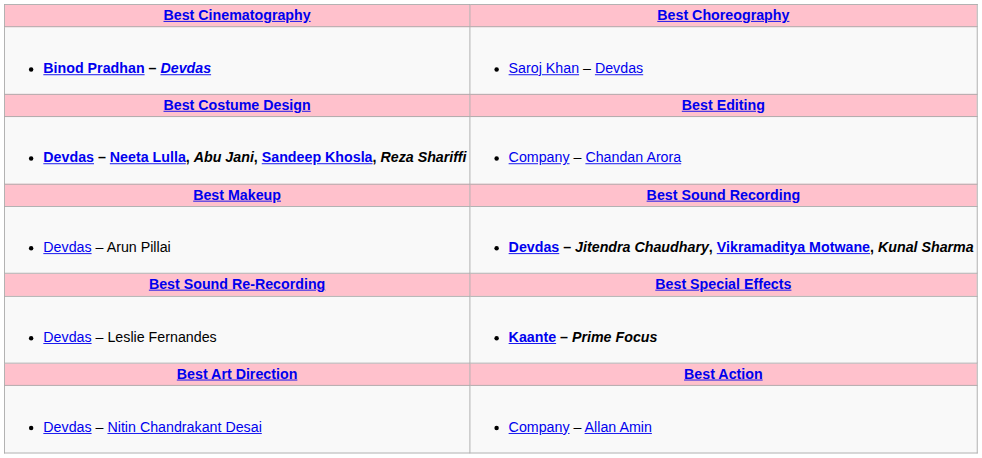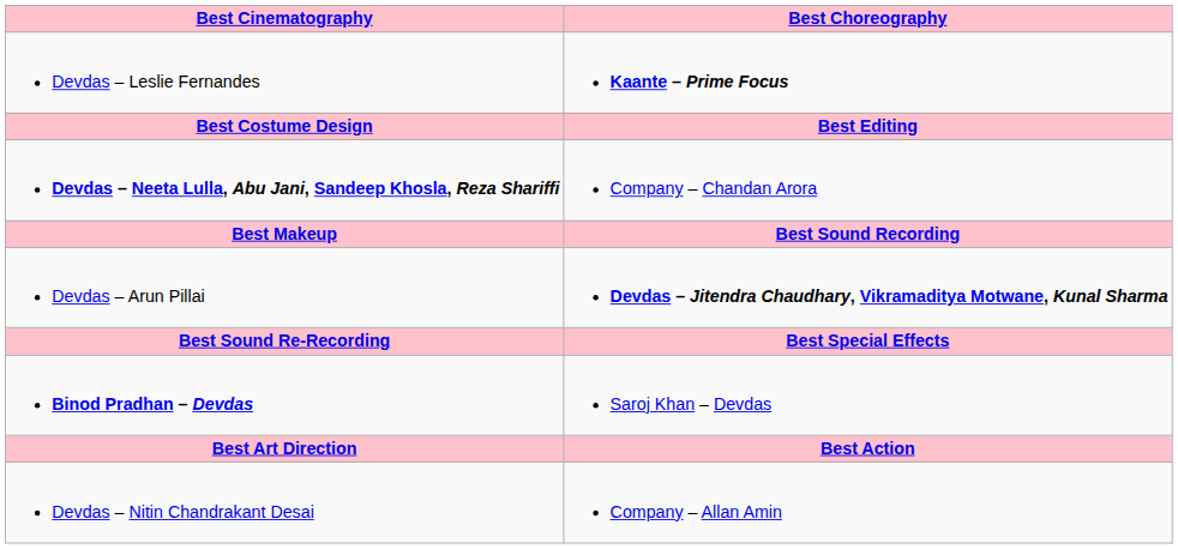 <table class=wikitable style="width=150%">
 <tr>
 <th style="background:#FFC1CC;" ! style="width=50%"><a href='#'>Best Cinematography</a></th>
 <th style="background:#FFC1CC;" ! style="width=50%"><a href='#'>Best Choreography</a></th>
 </tr>
 <tr>
-<td valign="top"><br><ul><li><strong><a href='#'>Binod Pradhan</a> – <em><a href='#'>Devdas</a><strong><em></li></ul></td>
-<td valign="top"><br><ul><li></strong><a href='#'>Saroj Khan</a> – </em><a href='#'>Devdas</a></em></strong></li></ul></td>
+<td valign="top"><br><ul><li></strong><a href='#'>Devdas</a> – </em>Leslie Fernandes</em></strong></li></ul></td>
+<td valign="top"><br><ul><li><strong><a href='#'>Kaante</a> – <em>Prime Focus<strong><em></li></ul></td>
 </tr>
 <tr>
 <th style="background:#FFC1CC;" ! style="width=50%"><a href='#'>Best Costume Design</a></th>
 <th style="background:#FFC1CC;" ! style="width=50%"><a href='#'>Best Editing</a></th>
 </tr>
 <tr>
 <td valign="top"><br><ul><li><strong><a href='#'>Devdas</a> – <a href='#'>Neeta Lulla</a>, <em>Abu Jani</em>, <a href='#'>Sandeep Khosla</a>, <em>Reza Shariffi<strong><em></li></ul></td>
 <td valign="top"><br><ul><li></strong><a href='#'>Company</a> – <a href='#'>Chandan Arora</a><strong></li></ul></td>
 </tr>
 <tr>
 <th style="background:#FFC1CC;" ! style="width=50%"><a href='#'>Best Makeup</a></th>
 <th style="background:#FFC1CC;" ! style="width=50%"><a href='#'>Best Sound Recording</a></th>
 </tr>
 <tr>
 <td valign="top"><br><ul><li></strong><a href='#'>Devdas</a> – </em>Arun Pillai</em></strong></li></ul></td>
 <td valign="top"><br><ul><li><strong><a href='#'>Devdas</a> – <em>Jitendra Chaudhary</em>, <a href='#'>Vikramaditya Motwane</a>, <em>Kunal Sharma<strong><em></li></ul></td>
 </tr>
 <tr>
 <th style="background:#FFC1CC;" ! style="width=50%"><a href='#'>Best Sound Re-Recording</a></th>
 <th style="background:#FFC1CC;" ! style="width=50%"><a href='#'>Best Special Effects</a></th>
 </tr>
 <tr>
-<td valign="top"><br><ul><li></strong><a href='#'>Devdas</a> – </em>Leslie Fernandes</em></strong></li></ul></td>
-<td valign="top"><br><ul><li><strong><a href='#'>Kaante</a> – <em>Prime Focus<strong><em></li></ul></td>
+<td valign="top"><br><ul><li><strong><a href='#'>Binod Pradhan</a> – <em><a href='#'>Devdas</a><strong><em></li></ul></td>
+<td valign="top"><br><ul><li></strong><a href='#'>Saroj Khan</a> – </em><a href='#'>Devdas</a></em></strong></li></ul></td>
 </tr>
 <tr>
 <th style="background:#FFC1CC;" ! style="width=50%"><a href='#'>Best Art Direction</a></th>
 <th style="background:#FFC1CC;" ! style="width=50%"><a href='#'>Best Action</a></th>
 </tr>
 <tr>
 <td valign="top"><br><ul><li></strong><a href='#'>Devdas</a> – <a href='#'>Nitin Chandrakant Desai</a><strong></li></ul></td>
 <td valign="top"><br><ul><li></strong><a href='#'>Company</a> – <a href='#'>Allan Amin</a><strong></li></ul></td>
 </tr>
 </table>
